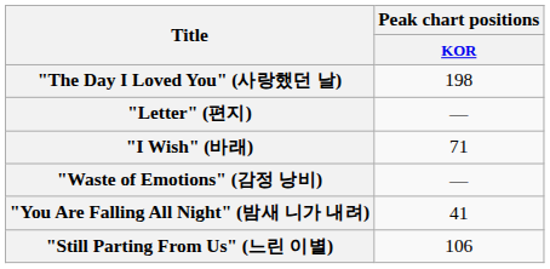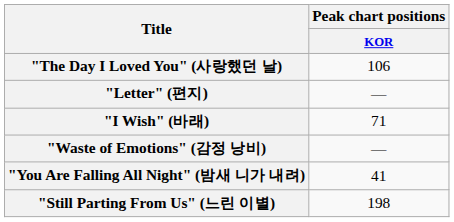 <table class="wikitable plainrowheaders" style="text-align:center;" border="1">
 <tr>
 <th scope="col" rowspan="2">Title</th>
 <th scope="col" colspan="1">Peak chart positions</th>
 </tr>
 <tr>
 <th><small><a href='#'>KOR</a></small><br></th>
 </tr>
 <tr>
 <th scope=row>"The Day I Loved You" (사랑했던 날)</th>
-<td>198</td>
+<td>106</td>
 </tr>
 <tr>
 <th scope=row>"Letter" (편지)</th>
 <td>—</td>
 </tr>
 <tr>
 <th scope=row>"I Wish" (바래)</th>
 <td>71</td>
 </tr>
 <tr>
 <th scope=row>"Waste of Emotions" (감정 낭비)</th>
 <td>—</td>
 </tr>
 <tr>
 <th scope=row>"You Are Falling All Night" (밤새 니가 내려)</th>
 <td>41</td>
 </tr>
 <tr>
 <th scope=row>"Still Parting From Us" (느린 이별)</th>
-<td>106</td>
+<td>198</td>
 </tr>
 </table>
